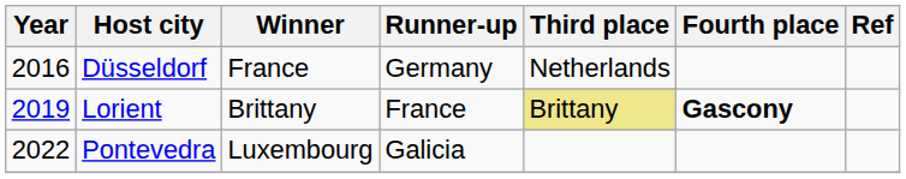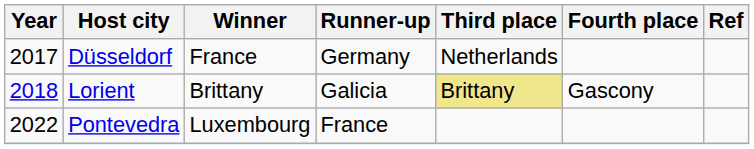 <table class="wikitable">
 <tr>
 <th>Year</th>
 <th>Host city</th>
 <th>Winner</th>
 <th>Runner-up</th>
 <th>Third place</th>
 <th>Fourth place</th>
 <th>Ref</th>
 </tr>
 <tr>
-<td>2016</td>
+<td>2017</td>
 <td> <a href='#'>Düsseldorf</a></td>
 <td> France</td>
 <td> Germany</td>
 <td> Netherlands</td>
 <td></td>
 <td></td>
 </tr>
 <tr>
-<td><a href='#'>2019</a></td>
+<td><a href='#'>2018</a></td>
 <td> <a href='#'>Lorient</a></td>
 <td> Brittany</td>
-<td> France</td>
+<td> Galicia</td>
 <td style="background: khaki;"> Brittany</td>
-<td><strong> Gascony</strong></td>
+<td> Gascony</td>
 <td></td>
 </tr>
 <tr>
 <td>2022</td>
 <td> <a href='#'>Pontevedra</a></td>
 <td> Luxembourg</td>
-<td> Galicia</td>
+<td> France</td>
 <td></td>
 <td></td>
 <td></td>
 </tr>
 <tr>
 </tr>
 </table>
